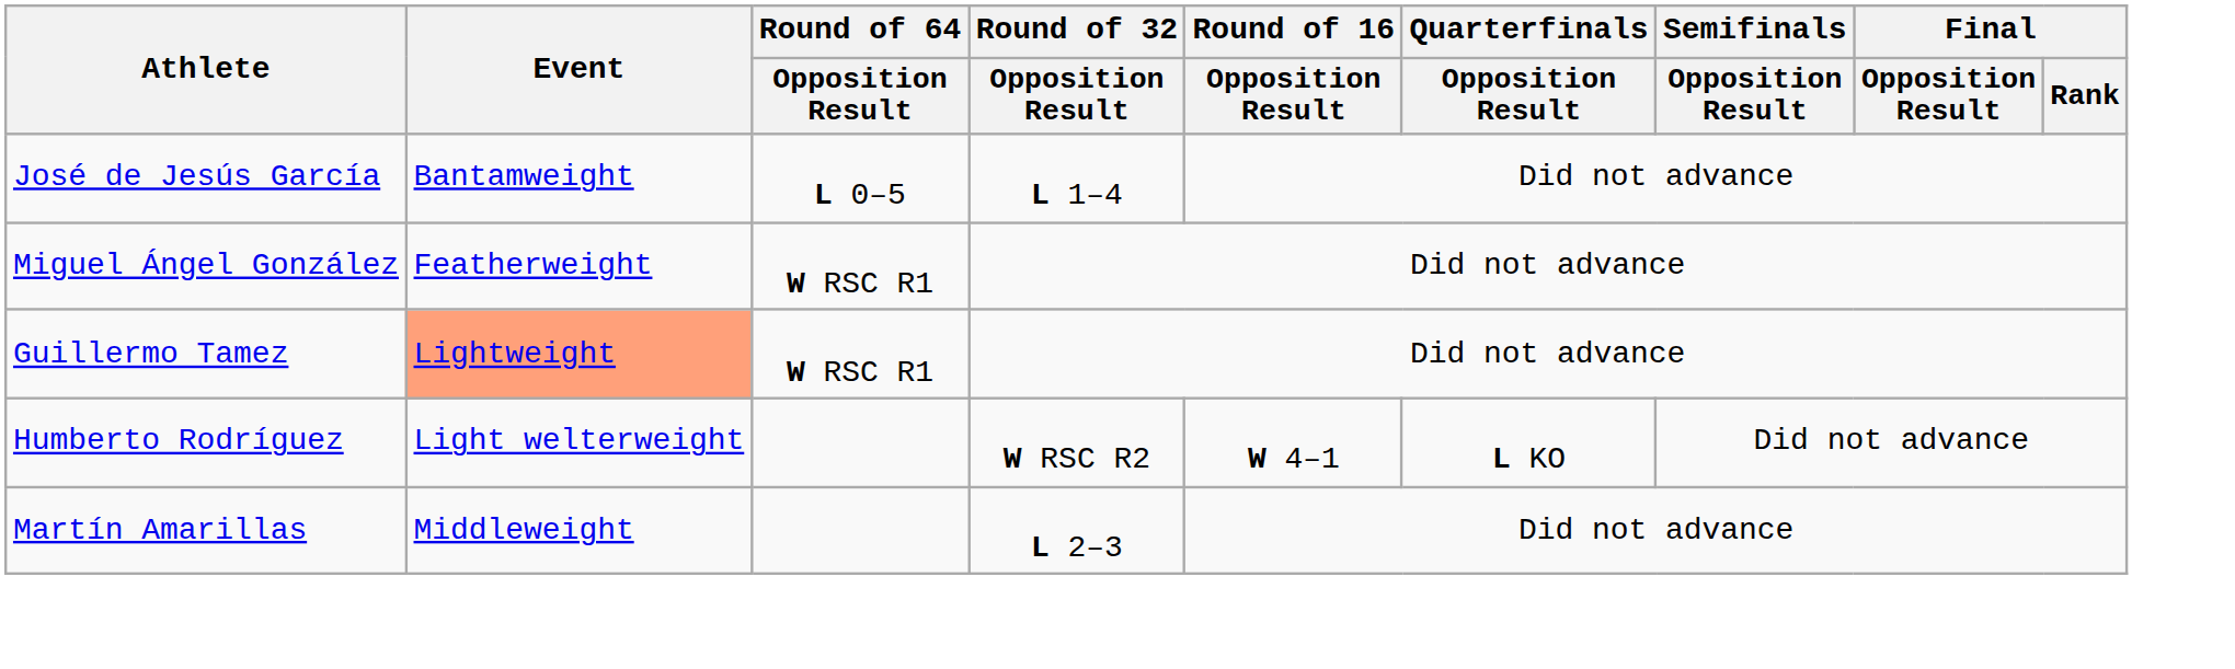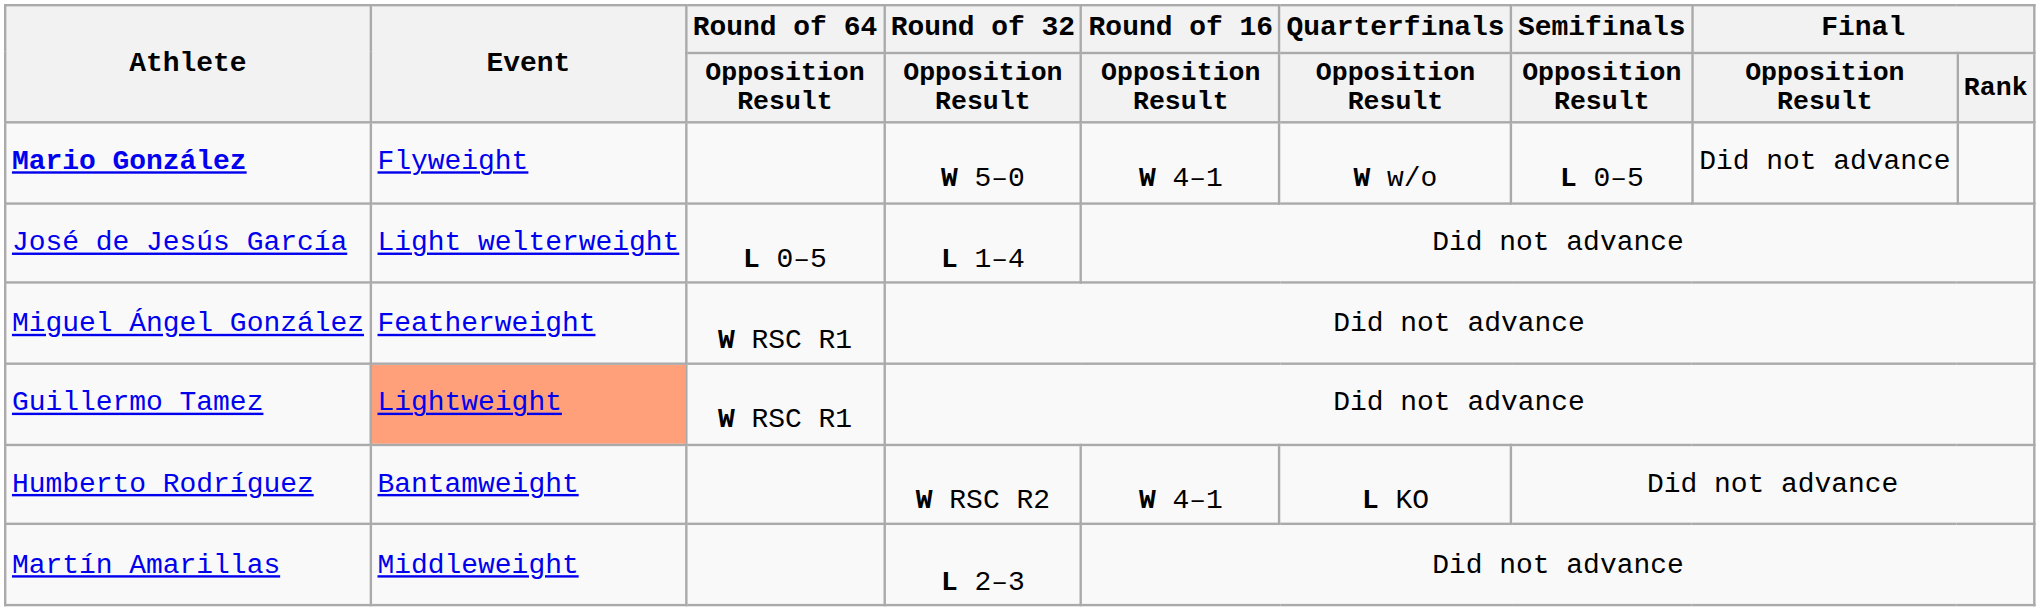 <table class="wikitable" style="font-size:90%">
 <tr>
 <th rowspan="2">Athlete</th>
 <th rowspan="2">Event</th>
 <th>Round of 64</th>
 <th>Round of 32</th>
 <th>Round of 16</th>
 <th>Quarterfinals</th>
 <th>Semifinals</th>
 <th colspan=2>Final</th>
 </tr>
 <tr style="font-size:95%">
 <th>Opposition<br>Result</th>
 <th>Opposition<br>Result</th>
 <th>Opposition<br>Result</th>
 <th>Opposition<br>Result</th>
 <th>Opposition<br>Result</th>
 <th>Opposition<br>Result</th>
 <th>Rank</th>
 </tr>
 <tr align=center>
+<td align=left><strong><a href='#'>Mario González</a></strong></td>
+<td align=left><a href='#'>Flyweight</a></td>
+<td></td>
+<td><br><strong>W</strong> 5–0</td>
+<td><br><strong>W</strong> 4–1</td>
+<td><br><strong>W</strong> w/o</td>
+<td><br><strong>L</strong> 0–5</td>
+<td>Did not advance</td>
+<td></td>
+</tr>
+<tr align=center>
 <td align=left><a href='#'>José de Jesús García</a></td>
-<td align=left><a href='#'>Bantamweight</a></td>
+<td align=left><a href='#'>Light welterweight</a></td>
 <td><br><strong>L</strong> 0–5</td>
 <td><br><strong>L</strong> 1–4</td>
 <td colspan=5>Did not advance</td>
 </tr>
 <tr align=center>
 <td align=left><a href='#'>Miguel Ángel González</a></td>
 <td align=left><a href='#'>Featherweight</a></td>
 <td><br><strong>W</strong> RSC R1</td>
 <td colspan=6>Did not advance</td>
 </tr>
 <tr align=center>
 <td align=left><a href='#'>Guillermo Tamez</a></td>
 <td align=left style="background: lightsalmon;"><a href='#'>Lightweight</a></td>
 <td><br><strong>W</strong> RSC R1</td>
 <td colspan=6>Did not advance</td>
 </tr>
 <tr align=center>
 <td align=left><a href='#'>Humberto Rodríguez</a></td>
-<td align=left><a href='#'>Light welterweight</a></td>
+<td align=left><a href='#'>Bantamweight</a></td>
 <td></td>
 <td><br><strong>W</strong> RSC R2</td>
 <td><br><strong>W</strong> 4–1</td>
 <td><br><strong>L</strong> KO</td>
 <td colspan=3>Did not advance</td>
 </tr>
 <tr align=center>
 <td align=left><a href='#'>Martín Amarillas</a></td>
 <td align=left><a href='#'>Middleweight</a></td>
 <td></td>
 <td><br><strong>L</strong> 2–3</td>
 <td colspan=5>Did not advance</td>
 </tr>
 </table>
